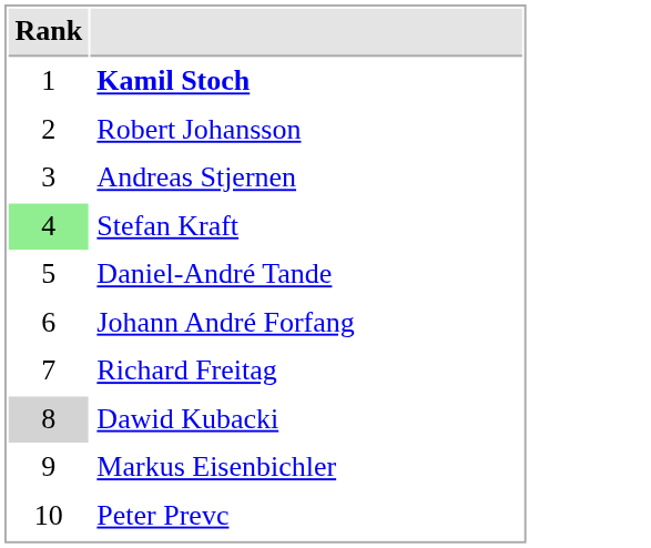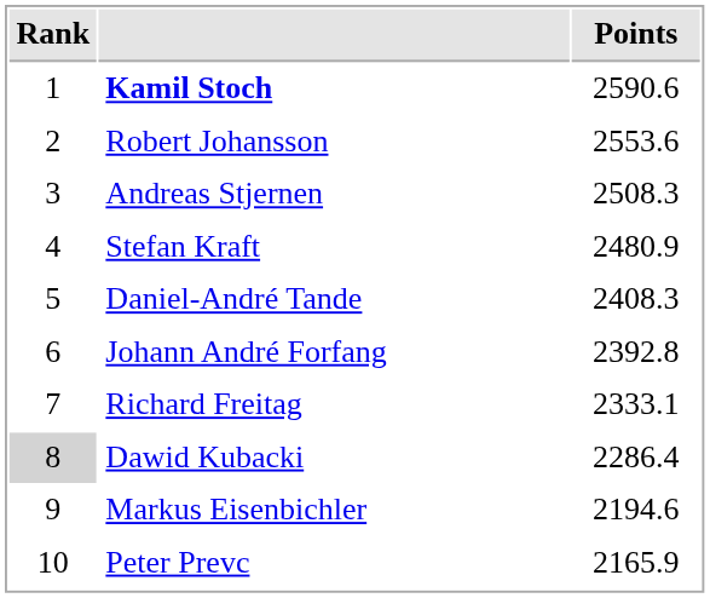 <table cellspacing="1" cellpadding="3" style="border:1px solid #AAAAAA;font-size:86%">
 <tr style="background-color: #E4E4E4;">
 <th style="border-bottom:1px solid #AAAAAA; width: 10px;">Rank</th>
 <th style="border-bottom:1px solid #AAAAAA; width: 200px;"></th>
+<th style="border-bottom:1px solid #AAAAAA; width: 50px;">Points</th>
 </tr>
 <tr>
 <td align=center>1</td>
 <td><strong> <a href='#'>Kamil Stoch</a></strong></td>
+<td align=center>2590.6</td>
 </tr>
 <tr>
 <td align=center>2</td>
 <td> <a href='#'>Robert Johansson</a></td>
+<td align=center>2553.6</td>
 </tr>
 <tr>
 <td align=center>3</td>
 <td> <a href='#'>Andreas Stjernen</a></td>
+<td align=center>2508.3</td>
 </tr>
 <tr>
-<td align=center style="background: lightgreen;">4</td>
+<td align=center>4</td>
 <td> <a href='#'>Stefan Kraft</a></td>
+<td align=center>2480.9</td>
 </tr>
 <tr>
 <td align=center>5</td>
 <td> <a href='#'>Daniel-André Tande</a></td>
+<td align=center>2408.3</td>
 </tr>
 <tr>
 <td align=center>6</td>
 <td> <a href='#'>Johann André Forfang</a></td>
+<td align=center>2392.8</td>
 </tr>
 <tr>
 <td align=center>7</td>
 <td> <a href='#'>Richard Freitag</a></td>
+<td align=center>2333.1</td>
 </tr>
 <tr>
 <td align=center style="background: lightgrey;">8</td>
 <td> <a href='#'>Dawid Kubacki</a></td>
+<td align=center>2286.4</td>
 </tr>
 <tr>
 <td align=center>9</td>
 <td> <a href='#'>Markus Eisenbichler</a></td>
+<td align=center>2194.6</td>
 </tr>
 <tr>
 <td align=center>10</td>
 <td> <a href='#'>Peter Prevc</a></td>
+<td align=center>2165.9</td>
 </tr>
 </table>
